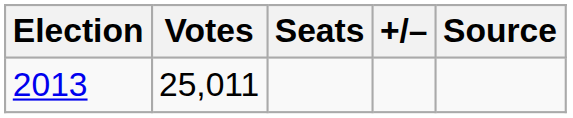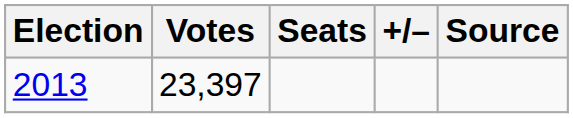 <table class="wikitable">
 <tr>
 <th>Election</th>
 <th>Votes</th>
 <th>Seats</th>
 <th>+/–</th>
 <th>Source</th>
 </tr>
 <tr>
 <td><a href='#'>2013</a></td>
-<td>25,011</td>
+<td>23,397</td>
 <td></td>
 <td></td>
 <td></td>
 </tr>
 </table>
